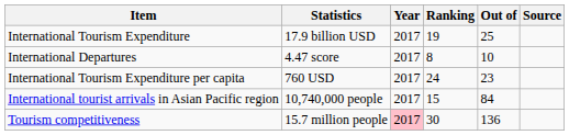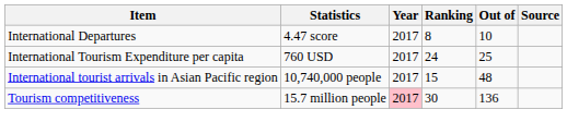 <table class="wikitable">
 <tr>
 <th>Item</th>
 <th>Statistics</th>
 <th>Year</th>
 <th>Ranking</th>
 <th>Out of</th>
 <th>Source</th>
-</tr>
-<tr>
-<td>International Tourism Expenditure</td>
-<td>17.9 billion USD</td>
-<td>2017</td>
-<td>19</td>
-<td>25</td>
-<td></td>
 </tr>
 <tr>
 <td>International Departures</td>
 <td>4.47 score</td>
 <td>2017</td>
 <td>8</td>
 <td>10</td>
 <td></td>
 </tr>
 <tr>
 <td>International Tourism Expenditure per capita</td>
 <td>760 USD</td>
 <td>2017</td>
 <td>24</td>
-<td>23</td>
+<td>25</td>
 <td></td>
 </tr>
 <tr>
 <td><a href='#'>International tourist arrivals</a> in Asian Pacific region</td>
 <td>10,740,000 people</td>
 <td>2017</td>
 <td>15</td>
-<td>84</td>
+<td>48</td>
 <td></td>
 </tr>
 <tr>
 <td><a href='#'>Tourism competitiveness</a></td>
 <td>15.7 million people</td>
 <td style="background: pink;">2017</td>
 <td>30</td>
 <td>136</td>
 <td></td>
 </tr>
 </table>
